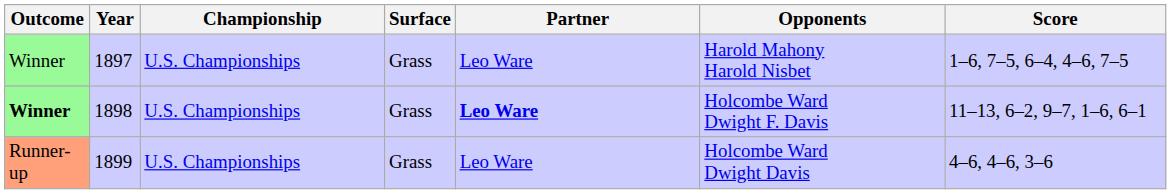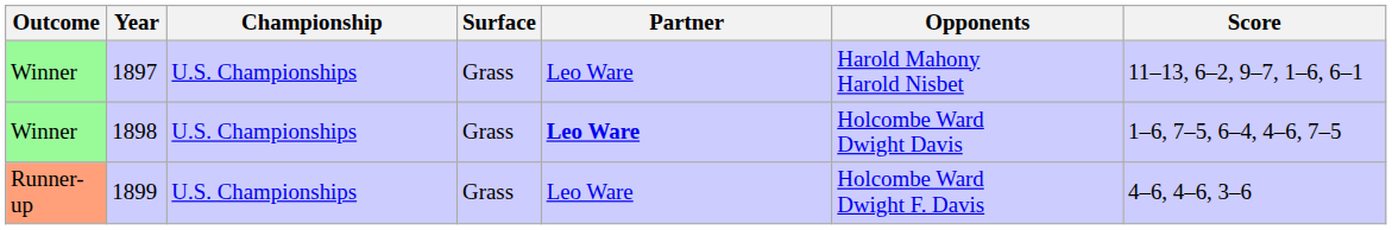 <table class="sortable wikitable">
 <tr>
 <th style="width:65px">Outcome</th>
 <th style="width:35px">Year</th>
 <th style="width:200px">Championship</th>
 <th style="width:50px">Surface</th>
 <th style="width:200px">Partner</th>
 <th style="width:200px">Opponents</th>
 <th style="width:180px" class="unsortable">Score</th>
 </tr>
 <tr style="background:#ccf;">
 <td style="background:#98fb98;">Winner</td>
 <td>1897</td>
 <td><a href='#'>U.S. Championships</a></td>
 <td>Grass</td>
 <td> <a href='#'>Leo Ware</a></td>
 <td> <a href='#'>Harold Mahony</a> <br>  <a href='#'>Harold Nisbet</a></td>
-<td>1–6, 7–5, 6–4, 4–6, 7–5</td>
+<td>11–13, 6–2, 9–7, 1–6, 6–1</td>
 </tr>
 <tr style="background:#ccf;">
-<td style="background:#98fb98;"><strong>Winner</strong></td>
+<td style="background:#98fb98;">Winner</td>
 <td>1898</td>
 <td><a href='#'>U.S. Championships</a></td>
 <td>Grass</td>
 <td><strong> <a href='#'>Leo Ware</a></strong></td>
-<td> <a href='#'>Holcombe Ward</a> <br>  <a href='#'>Dwight F. Davis</a></td>
-<td>11–13, 6–2, 9–7, 1–6, 6–1</td>
+<td> <a href='#'>Holcombe Ward</a> <br>  <a href='#'>Dwight Davis</a></td>
+<td>1–6, 7–5, 6–4, 4–6, 7–5</td>
 </tr>
 <tr style="background:#ccf;">
 <td style="background:#ffa07a;">Runner-up</td>
 <td>1899</td>
 <td><a href='#'>U.S. Championships</a></td>
 <td>Grass</td>
 <td> <a href='#'>Leo Ware</a></td>
-<td> <a href='#'>Holcombe Ward</a> <br>  <a href='#'>Dwight Davis</a></td>
+<td> <a href='#'>Holcombe Ward</a> <br>  <a href='#'>Dwight F. Davis</a></td>
 <td>4–6, 4–6, 3–6</td>
 </tr>
 </table>
